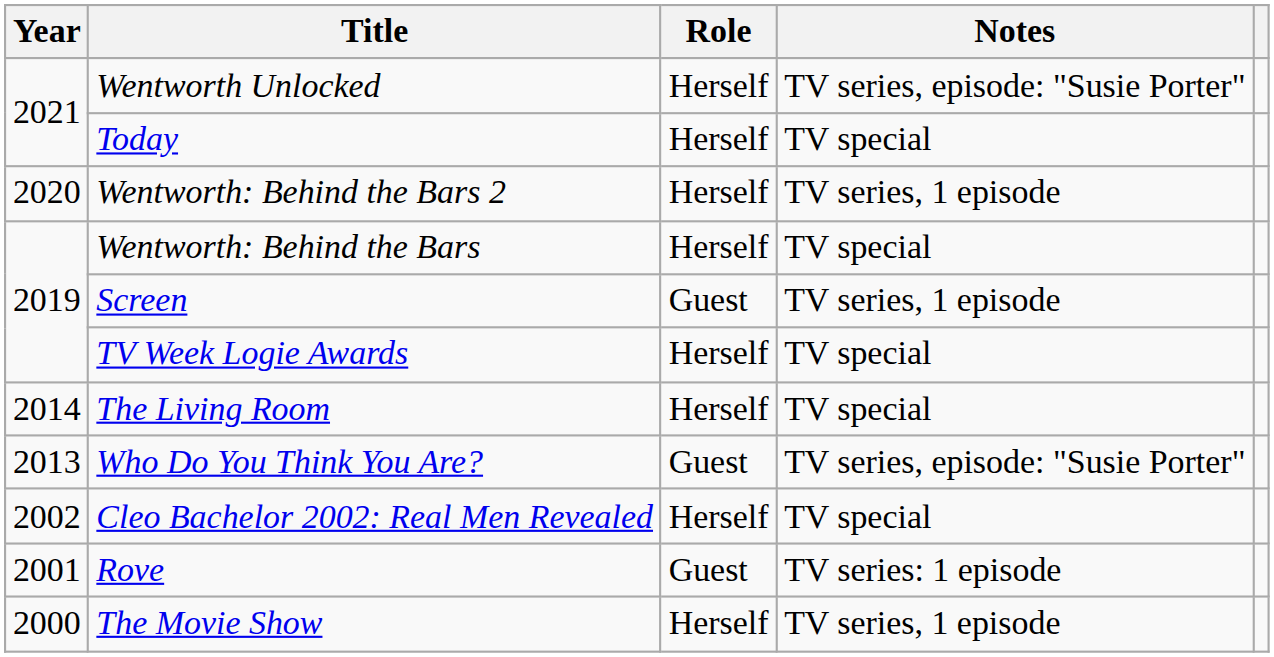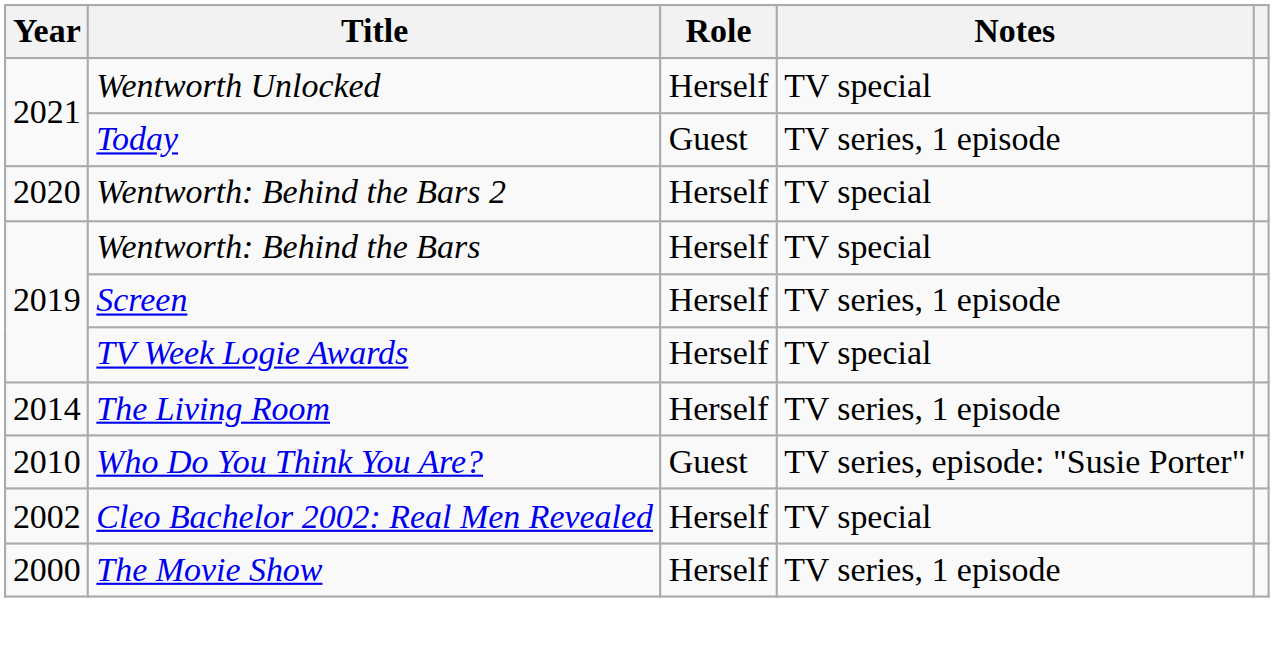 <table class="wikitable sortable">
 <tr>
 <th>Year</th>
 <th>Title</th>
 <th>Role</th>
 <th>Notes</th>
 <th></th>
 </tr>
 <tr>
 <td rowspan="2">2021</td>
 <td><em>Wentworth Unlocked</em></td>
 <td>Herself</td>
-<td>TV series, episode: "Susie Porter"</td>
+<td>TV special</td>
 <td></td>
 </tr>
 <tr>
 <td><em><a href='#'>Today</a></em></td>
-<td>Herself</td>
-<td>TV special</td>
+<td>Guest</td>
+<td>TV series, 1 episode</td>
 <td></td>
 </tr>
 <tr>
 <td>2020</td>
 <td><em>Wentworth: Behind the Bars 2</em></td>
 <td>Herself</td>
-<td>TV series, 1 episode</td>
+<td>TV special</td>
 <td></td>
 </tr>
 <tr>
 <td rowspan="3">2019</td>
 <td><em>Wentworth: Behind the Bars</em></td>
 <td>Herself</td>
 <td>TV special</td>
 <td></td>
 </tr>
 <tr>
 <td><em><a href='#'>Screen</a></em></td>
-<td>Guest</td>
+<td>Herself</td>
 <td>TV series, 1 episode</td>
 <td></td>
 </tr>
 <tr>
 <td><em><a href='#'>TV Week Logie Awards</a></em></td>
 <td>Herself</td>
 <td>TV special</td>
 <td></td>
 </tr>
 <tr>
 <td>2014</td>
 <td><em><a href='#'>The Living Room</a></em></td>
 <td>Herself</td>
-<td>TV special</td>
+<td>TV series, 1 episode</td>
 <td></td>
 </tr>
 <tr>
-<td>2013</td>
+<td>2010</td>
 <td><em><a href='#'>Who Do You Think You Are?</a></em></td>
 <td>Guest</td>
 <td>TV series, episode: "Susie Porter"</td>
 <td></td>
 </tr>
 <tr>
 <td>2002</td>
 <td><em><a href='#'>Cleo Bachelor 2002: Real Men Revealed</a></em></td>
 <td>Herself</td>
 <td>TV special</td>
 <td></td>
 </tr>
 <tr>
-<td>2001</td>
-<td><em><a href='#'>Rove</a></em></td>
-<td>Guest</td>
-<td>TV series: 1 episode</td>
-<td></td>
-</tr>
-<tr>
 <td>2000</td>
 <td><em><a href='#'>The Movie Show</a></em></td>
 <td>Herself</td>
 <td>TV series, 1 episode</td>
 <td></td>
 </tr>
 </table>
